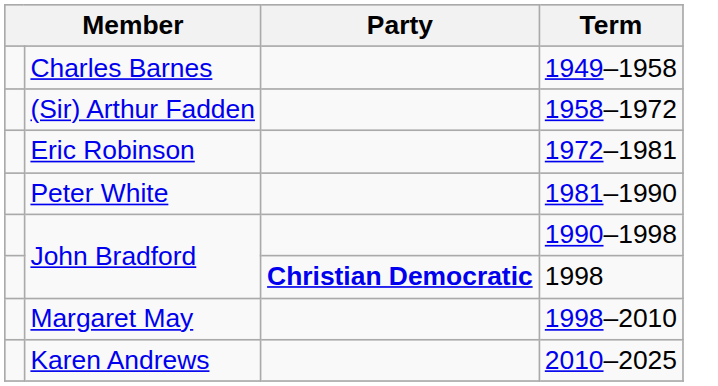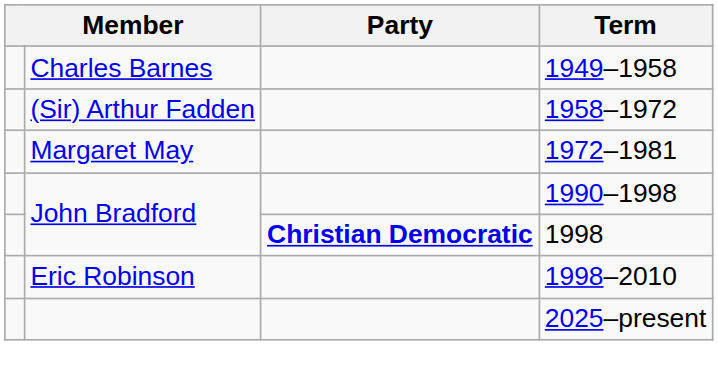 <table class="wikitable">
 <tr>
 <th colspan="2">Member</th>
 <th>Party</th>
 <th>Term</th>
 </tr>
 <tr>
 <td> </td>
 <td><a href='#'>Charles Barnes</a></td>
 <td></td>
 <td><a href='#'>1949</a>–1958</td>
 </tr>
 <tr>
 <td> </td>
 <td><a href='#'>(Sir) Arthur Fadden</a></td>
 <td></td>
 <td><a href='#'>1958</a>–1972</td>
 </tr>
 <tr>
 <td> </td>
-<td><a href='#'>Eric Robinson</a></td>
+<td><a href='#'>Margaret May</a></td>
 <td></td>
 <td><a href='#'>1972</a>–1981</td>
-</tr>
-<tr>
-<td> </td>
-<td><a href='#'>Peter White</a></td>
-<td></td>
-<td><a href='#'>1981</a>–1990</td>
 </tr>
 <tr>
 <td> </td>
 <td rowspan="2"><a href='#'>John Bradford</a></td>
 <td></td>
 <td><a href='#'>1990</a>–1998</td>
 </tr>
 <tr>
 <td> </td>
 <td><strong><a href='#'>Christian Democratic</a></strong></td>
 <td>1998</td>
 </tr>
 <tr>
 <td> </td>
-<td><a href='#'>Margaret May</a></td>
+<td><a href='#'>Eric Robinson</a></td>
 <td></td>
 <td><a href='#'>1998</a>–2010</td>
 </tr>
 <tr>
-<td> </td>
-<td><a href='#'>Karen Andrews</a></td>
 <td></td>
-<td><a href='#'>2010</a>–2025</td>
+<td></td>
+<td></td>
+<td><a href='#'>2025</a>–present</td>
 </tr>
 </table>
